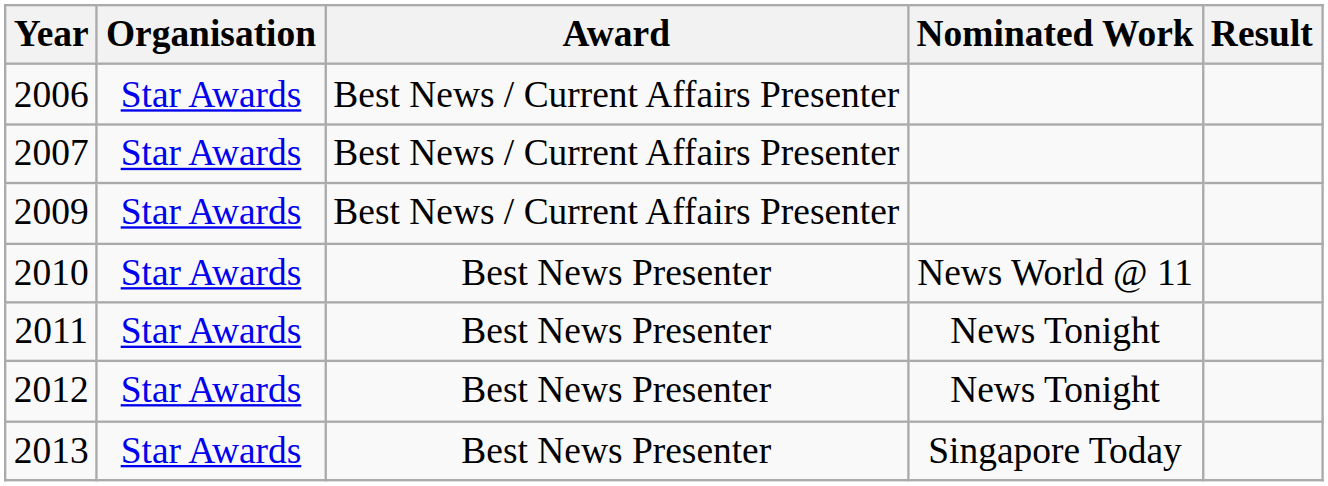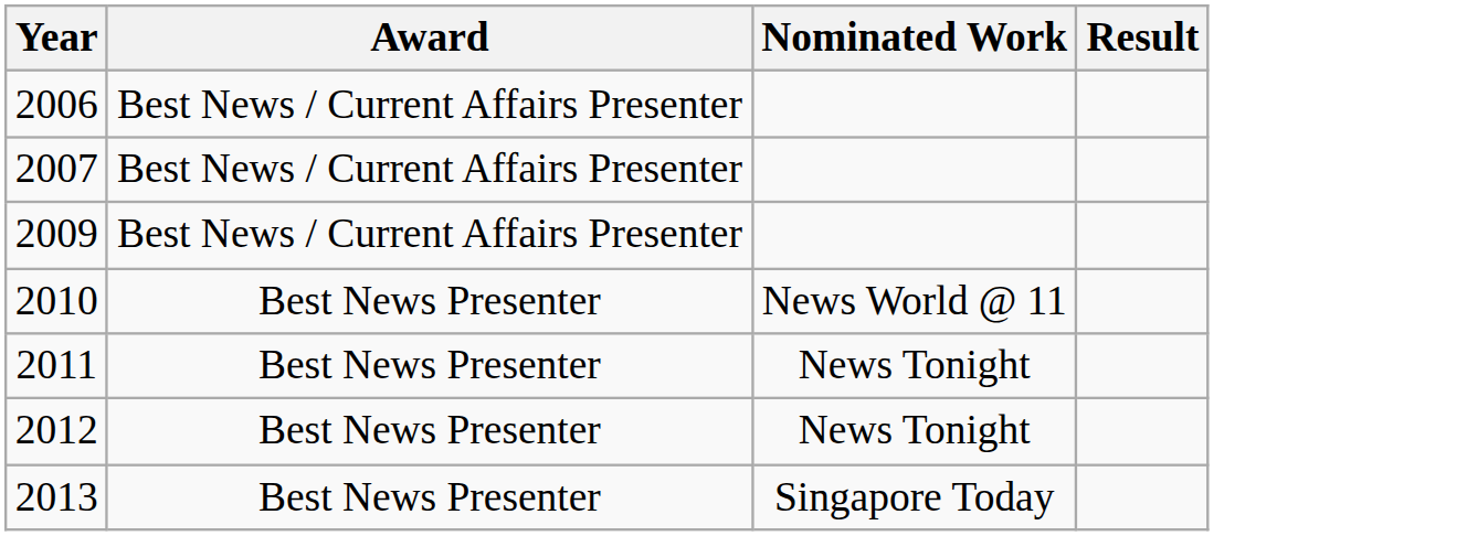 <table class="wikitable sortable" style="text-align: center;">
 <tr>
 <th>Year</th>
-<th>Organisation</th>
 <th>Award</th>
 <th>Nominated Work</th>
 <th>Result</th>
 </tr>
 <tr>
 <td>2006</td>
-<td><a href='#'>Star Awards</a></td>
 <td>Best News / Current Affairs Presenter</td>
 <td></td>
 <td></td>
 </tr>
 <tr>
 <td>2007</td>
-<td><a href='#'>Star Awards</a></td>
 <td>Best News / Current Affairs Presenter</td>
 <td></td>
 <td></td>
 </tr>
 <tr>
 <td>2009</td>
-<td><a href='#'>Star Awards</a></td>
 <td>Best News / Current Affairs Presenter</td>
 <td></td>
 <td></td>
 </tr>
 <tr>
 <td>2010</td>
-<td><a href='#'>Star Awards</a></td>
 <td>Best News Presenter</td>
 <td>News World @ 11</td>
 <td></td>
 </tr>
 <tr>
 <td>2011</td>
-<td><a href='#'>Star Awards</a></td>
 <td>Best News Presenter</td>
 <td>News Tonight</td>
 <td></td>
 </tr>
 <tr>
 <td>2012</td>
-<td><a href='#'>Star Awards</a></td>
 <td>Best News Presenter</td>
 <td>News Tonight</td>
 <td></td>
 </tr>
 <tr>
 <td>2013</td>
-<td><a href='#'>Star Awards</a></td>
 <td>Best News Presenter</td>
 <td>Singapore Today</td>
 <td></td>
 </tr>
 </table>
